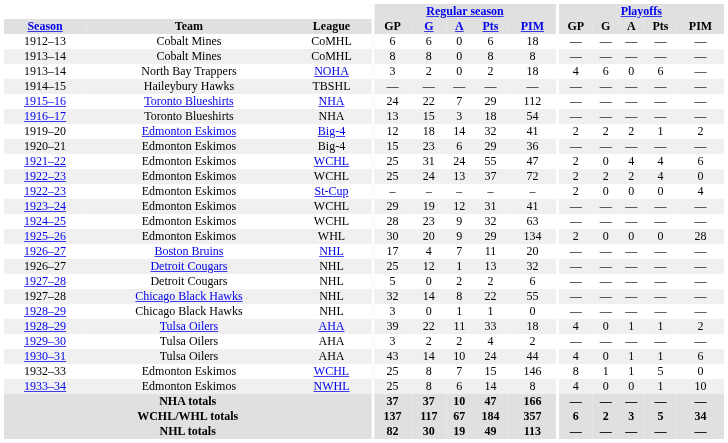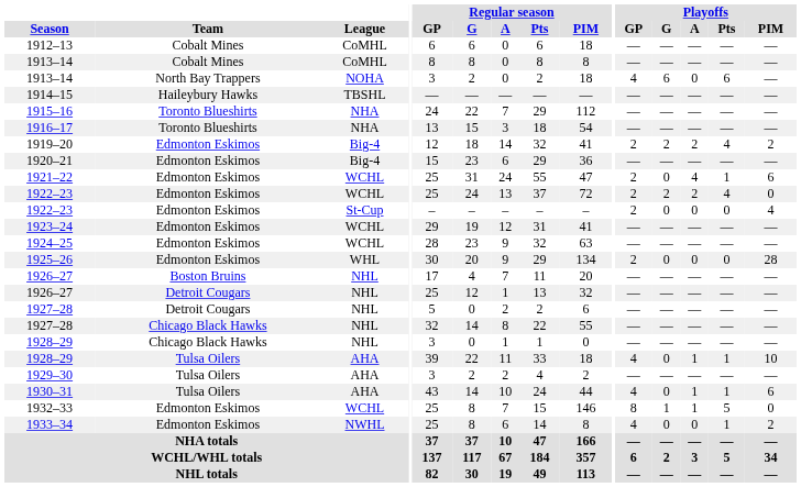 <table border="0" cellpadding="1" cellspacing="0" style="text-align:center; width:60em">
 <tr bgcolor="#e0e0e0">
 <th colspan="3" bgcolor="#ffffff"></th>
 <th rowspan="100" bgcolor="#ffffff"></th>
 <th colspan="5"><a href='#'>Regular season</a></th>
 <th rowspan="100" bgcolor="#ffffff"></th>
 <th colspan="5"><a href='#'>Playoffs</a></th>
 </tr>
 <tr bgcolor="#e0e0e0">
 <th><a href='#'>Season</a></th>
 <th>Team</th>
 <th>League</th>
 <th>GP</th>
 <th><a href='#'>G</a></th>
 <th><a href='#'>A</a></th>
 <th><a href='#'>Pts</a></th>
 <th><a href='#'>PIM</a></th>
 <th>GP</th>
 <th>G</th>
 <th>A</th>
 <th>Pts</th>
 <th>PIM</th>
 </tr>
 <tr>
 <td>1912–13</td>
 <td>Cobalt Mines</td>
 <td>CoMHL</td>
 <td>6</td>
 <td>6</td>
 <td>0</td>
 <td>6</td>
 <td>18</td>
 <td>—</td>
 <td>—</td>
 <td>—</td>
 <td>—</td>
 <td>—</td>
 </tr>
 <tr bgcolor="#f0f0f0">
 <td>1913–14</td>
 <td>Cobalt Mines</td>
 <td>CoMHL</td>
 <td>8</td>
 <td>8</td>
 <td>0</td>
 <td>8</td>
 <td>8</td>
 <td>—</td>
 <td>—</td>
 <td>—</td>
 <td>—</td>
 <td>—</td>
 </tr>
 <tr>
 <td>1913–14</td>
 <td>North Bay Trappers</td>
 <td><a href='#'>NOHA</a></td>
 <td>3</td>
 <td>2</td>
 <td>0</td>
 <td>2</td>
 <td>18</td>
 <td>4</td>
 <td>6</td>
 <td>0</td>
 <td>6</td>
 <td>—</td>
 </tr>
 <tr bgcolor="#f0f0f0">
 <td>1914–15</td>
 <td>Haileybury Hawks</td>
 <td>TBSHL</td>
 <td>—</td>
 <td>—</td>
 <td>—</td>
 <td>—</td>
 <td>—</td>
 <td>—</td>
 <td>—</td>
 <td>—</td>
 <td>—</td>
 <td>—</td>
 </tr>
 <tr>
 <td><a href='#'>1915–16</a></td>
 <td><a href='#'>Toronto Blueshirts</a></td>
 <td><a href='#'>NHA</a></td>
 <td>24</td>
 <td>22</td>
 <td>7</td>
 <td>29</td>
 <td>112</td>
 <td>—</td>
 <td>—</td>
 <td>—</td>
 <td>—</td>
 <td>—</td>
 </tr>
 <tr bgcolor="#f0f0f0">
 <td><a href='#'>1916–17</a></td>
 <td>Toronto Blueshirts</td>
 <td>NHA</td>
 <td>13</td>
 <td>15</td>
 <td>3</td>
 <td>18</td>
 <td>54</td>
 <td>—</td>
 <td>—</td>
 <td>—</td>
 <td>—</td>
 <td>—</td>
 </tr>
 <tr>
 <td>1919–20</td>
 <td><a href='#'>Edmonton Eskimos</a></td>
 <td><a href='#'>Big-4</a></td>
 <td>12</td>
 <td>18</td>
 <td>14</td>
 <td>32</td>
 <td>41</td>
 <td>2</td>
 <td>2</td>
 <td>2</td>
-<td>1</td>
+<td>4</td>
 <td>2</td>
 </tr>
 <tr bgcolor="#f0f0f0">
 <td>1920–21</td>
 <td>Edmonton Eskimos</td>
 <td>Big-4</td>
 <td>15</td>
 <td>23</td>
 <td>6</td>
 <td>29</td>
 <td>36</td>
 <td>—</td>
 <td>—</td>
 <td>—</td>
 <td>—</td>
 <td>—</td>
 </tr>
 <tr>
 <td><a href='#'>1921–22</a></td>
 <td>Edmonton Eskimos</td>
 <td><a href='#'>WCHL</a></td>
 <td>25</td>
 <td>31</td>
 <td>24</td>
 <td>55</td>
 <td>47</td>
 <td>2</td>
 <td>0</td>
 <td>4</td>
-<td>4</td>
+<td>1</td>
 <td>6</td>
 </tr>
 <tr bgcolor="#f0f0f0">
 <td><a href='#'>1922–23</a></td>
 <td>Edmonton Eskimos</td>
 <td>WCHL</td>
 <td>25</td>
 <td>24</td>
 <td>13</td>
 <td>37</td>
 <td>72</td>
 <td>2</td>
 <td>2</td>
 <td>2</td>
 <td>4</td>
 <td>0</td>
 </tr>
 <tr>
 <td><a href='#'>1922–23</a></td>
 <td>Edmonton Eskimos</td>
 <td><a href='#'>St-Cup</a></td>
 <td>–</td>
 <td>–</td>
 <td>–</td>
 <td>–</td>
 <td>–</td>
 <td>2</td>
 <td>0</td>
 <td>0</td>
 <td>0</td>
 <td>4</td>
 </tr>
 <tr bgcolor="#f0f0f0">
 <td><a href='#'>1923–24</a></td>
 <td>Edmonton Eskimos</td>
 <td>WCHL</td>
 <td>29</td>
 <td>19</td>
 <td>12</td>
 <td>31</td>
 <td>41</td>
 <td>—</td>
 <td>—</td>
 <td>—</td>
 <td>—</td>
 <td>—</td>
 </tr>
 <tr>
 <td><a href='#'>1924–25</a></td>
 <td>Edmonton Eskimos</td>
 <td>WCHL</td>
 <td>28</td>
 <td>23</td>
 <td>9</td>
 <td>32</td>
 <td>63</td>
 <td>—</td>
 <td>—</td>
 <td>—</td>
 <td>—</td>
 <td>—</td>
 </tr>
 <tr bgcolor="#f0f0f0">
 <td><a href='#'>1925–26</a></td>
 <td>Edmonton Eskimos</td>
 <td>WHL</td>
 <td>30</td>
 <td>20</td>
 <td>9</td>
 <td>29</td>
 <td>134</td>
 <td>2</td>
 <td>0</td>
 <td>0</td>
 <td>0</td>
 <td>28</td>
 </tr>
 <tr>
 <td><a href='#'>1926–27</a></td>
 <td><a href='#'>Boston Bruins</a></td>
 <td><a href='#'>NHL</a></td>
 <td>17</td>
 <td>4</td>
 <td>7</td>
 <td>11</td>
 <td>20</td>
 <td>—</td>
 <td>—</td>
 <td>—</td>
 <td>—</td>
 <td>—</td>
 </tr>
 <tr bgcolor="#f0f0f0">
 <td>1926–27</td>
 <td><a href='#'>Detroit Cougars</a></td>
 <td>NHL</td>
 <td>25</td>
 <td>12</td>
 <td>1</td>
 <td>13</td>
 <td>32</td>
 <td>—</td>
 <td>—</td>
 <td>—</td>
 <td>—</td>
 <td>—</td>
 </tr>
 <tr>
 <td><a href='#'>1927–28</a></td>
 <td>Detroit Cougars</td>
 <td>NHL</td>
 <td>5</td>
 <td>0</td>
 <td>2</td>
 <td>2</td>
 <td>6</td>
 <td>—</td>
 <td>—</td>
 <td>—</td>
 <td>—</td>
 <td>—</td>
 </tr>
 <tr bgcolor="#f0f0f0">
 <td>1927–28</td>
 <td><a href='#'>Chicago Black Hawks</a></td>
 <td>NHL</td>
 <td>32</td>
 <td>14</td>
 <td>8</td>
 <td>22</td>
 <td>55</td>
 <td>—</td>
 <td>—</td>
 <td>—</td>
 <td>—</td>
 <td>—</td>
 </tr>
 <tr>
 <td><a href='#'>1928–29</a></td>
 <td>Chicago Black Hawks</td>
 <td>NHL</td>
 <td>3</td>
 <td>0</td>
 <td>1</td>
 <td>1</td>
 <td>0</td>
 <td>—</td>
 <td>—</td>
 <td>—</td>
 <td>—</td>
 <td>—</td>
 </tr>
 <tr bgcolor="#f0f0f0">
 <td><a href='#'>1928–29</a></td>
 <td><a href='#'>Tulsa Oilers</a></td>
 <td><a href='#'>AHA</a></td>
 <td>39</td>
 <td>22</td>
 <td>11</td>
 <td>33</td>
 <td>18</td>
 <td>4</td>
 <td>0</td>
 <td>1</td>
 <td>1</td>
-<td>2</td>
+<td>10</td>
 </tr>
 <tr>
 <td><a href='#'>1929–30</a></td>
 <td>Tulsa Oilers</td>
 <td>AHA</td>
 <td>3</td>
 <td>2</td>
 <td>2</td>
 <td>4</td>
 <td>2</td>
 <td>—</td>
 <td>—</td>
 <td>—</td>
 <td>—</td>
 <td>—</td>
 </tr>
 <tr bgcolor="#f0f0f0">
 <td><a href='#'>1930–31</a></td>
 <td>Tulsa Oilers</td>
 <td>AHA</td>
 <td>43</td>
 <td>14</td>
 <td>10</td>
 <td>24</td>
 <td>44</td>
 <td>4</td>
 <td>0</td>
 <td>1</td>
 <td>1</td>
 <td>6</td>
 </tr>
 <tr>
 <td>1932–33</td>
 <td>Edmonton Eskimos</td>
 <td><a href='#'>WCHL</a></td>
 <td>25</td>
 <td>8</td>
 <td>7</td>
 <td>15</td>
 <td>146</td>
 <td>8</td>
 <td>1</td>
 <td>1</td>
 <td>5</td>
 <td>0</td>
 </tr>
 <tr bgcolor="#f0f0f0">
 <td><a href='#'>1933–34</a></td>
 <td>Edmonton Eskimos</td>
 <td><a href='#'>NWHL</a></td>
 <td>25</td>
 <td>8</td>
 <td>6</td>
 <td>14</td>
 <td>8</td>
 <td>4</td>
 <td>0</td>
 <td>0</td>
 <td>1</td>
-<td>10</td>
+<td>2</td>
 </tr>
 <tr bgcolor="#E0E0E0">
 <th colspan="3">NHA totals</th>
 <th>37</th>
 <th>37</th>
 <th>10</th>
 <th>47</th>
 <th>166</th>
 <th>—</th>
 <th>—</th>
 <th>—</th>
 <th>—</th>
 <th>—</th>
 </tr>
 <tr bgcolor="#E0E0E0">
 <th colspan="3">WCHL/WHL totals</th>
 <th>137</th>
 <th>117</th>
 <th>67</th>
 <th>184</th>
 <th>357</th>
 <th>6</th>
 <th>2</th>
 <th>3</th>
 <th>5</th>
 <th>34</th>
 </tr>
 <tr bgcolor="#E0E0E0">
 <th colspan="3">NHL totals</th>
 <th>82</th>
 <th>30</th>
 <th>19</th>
 <th>49</th>
 <th>113</th>
 <th>—</th>
 <th>—</th>
 <th>—</th>
 <th>—</th>
 <th>—</th>
 </tr>
 </table>
